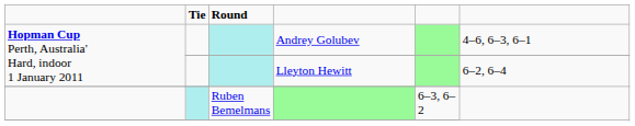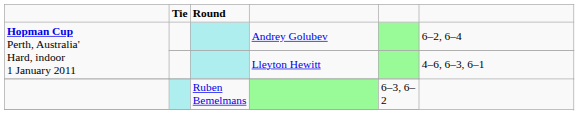 <table class="wikitable">
 <tr style="font-weight:bold">
 <td style="width:225px;"></td>
 <td style="width:15px;">Tie</td>
 <td style="width:10px;">Round</td>
 <td style="width:175px;"></td>
 <td style="width:50px;"></td>
 <td style="width:210px;"></td>
 </tr>
 <tr>
 <td rowspan="3"  style="text-align:left; vertical-align:top;"><strong><a href='#'>Hopman Cup</a></strong> <br> Perth, Australia' <br> Hard, indoor <br> 1 January 2011</td>
 <td></td>
 <td style="background:#afeeee;"></td>
 <td> <a href='#'>Andrey Golubev</a></td>
 <td bgcolor="#98FB98"></td>
-<td>4–6, 6–3, 6–1</td>
+<td>6–2, 6–4</td>
 </tr>
 <tr>
 </tr>
 <tr>
 <td></td>
 <td style="background:#afeeee;"></td>
 <td> <a href='#'>Lleyton Hewitt</a></td>
 <td bgcolor="#98FB98"></td>
-<td>6–2, 6–4</td>
+<td>4–6, 6–3, 6–1</td>
 </tr>
 <tr>
 </tr>
 <tr>
 <td></td>
 <td style="background:#afeeee;"></td>
 <td> <a href='#'>Ruben Bemelmans</a></td>
 <td bgcolor="#98FB98"></td>
 <td>6–3, 6–2</td>
 </tr>
 <tr>
 </tr>
 </table>
